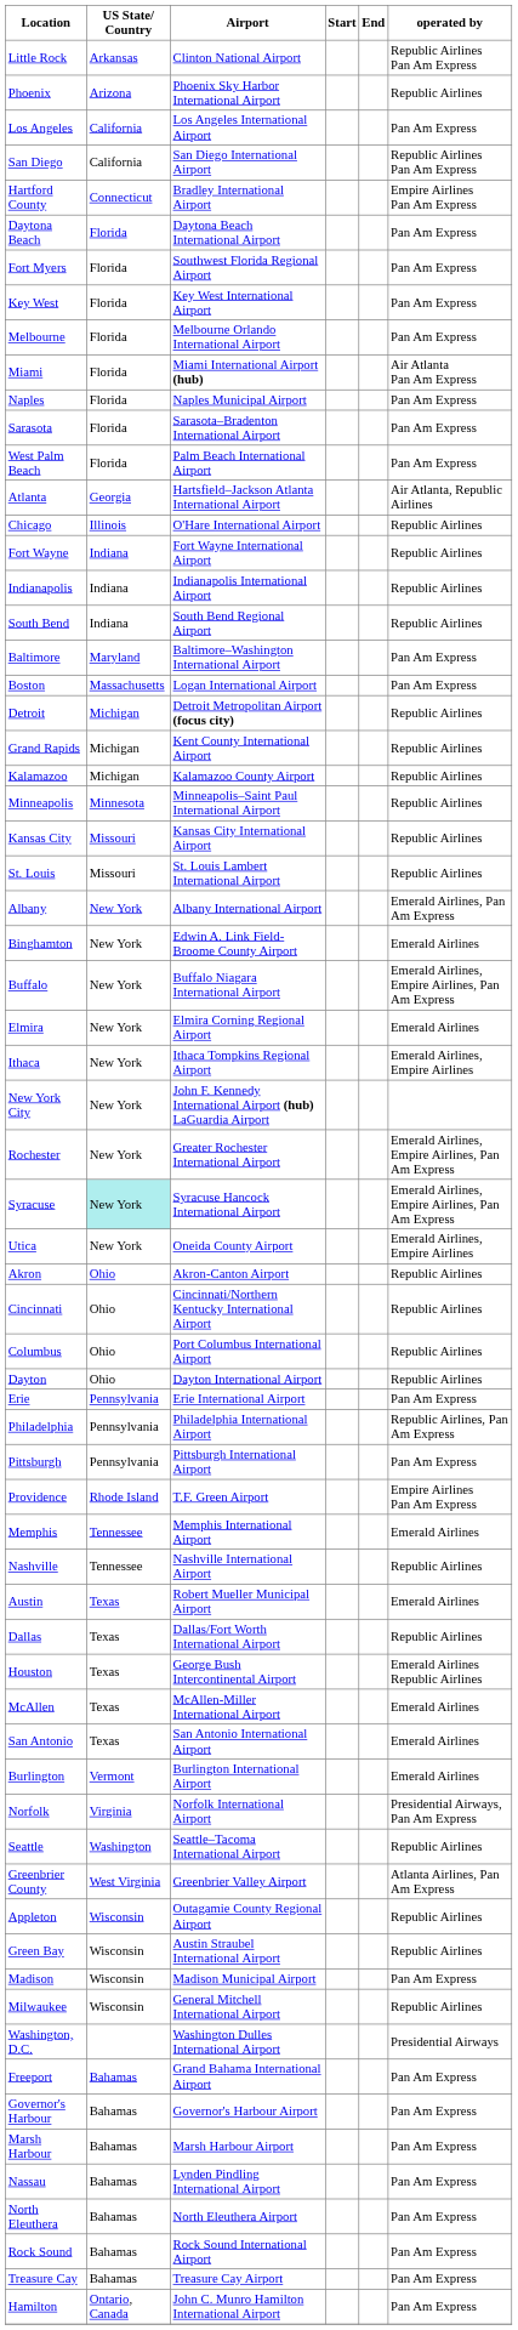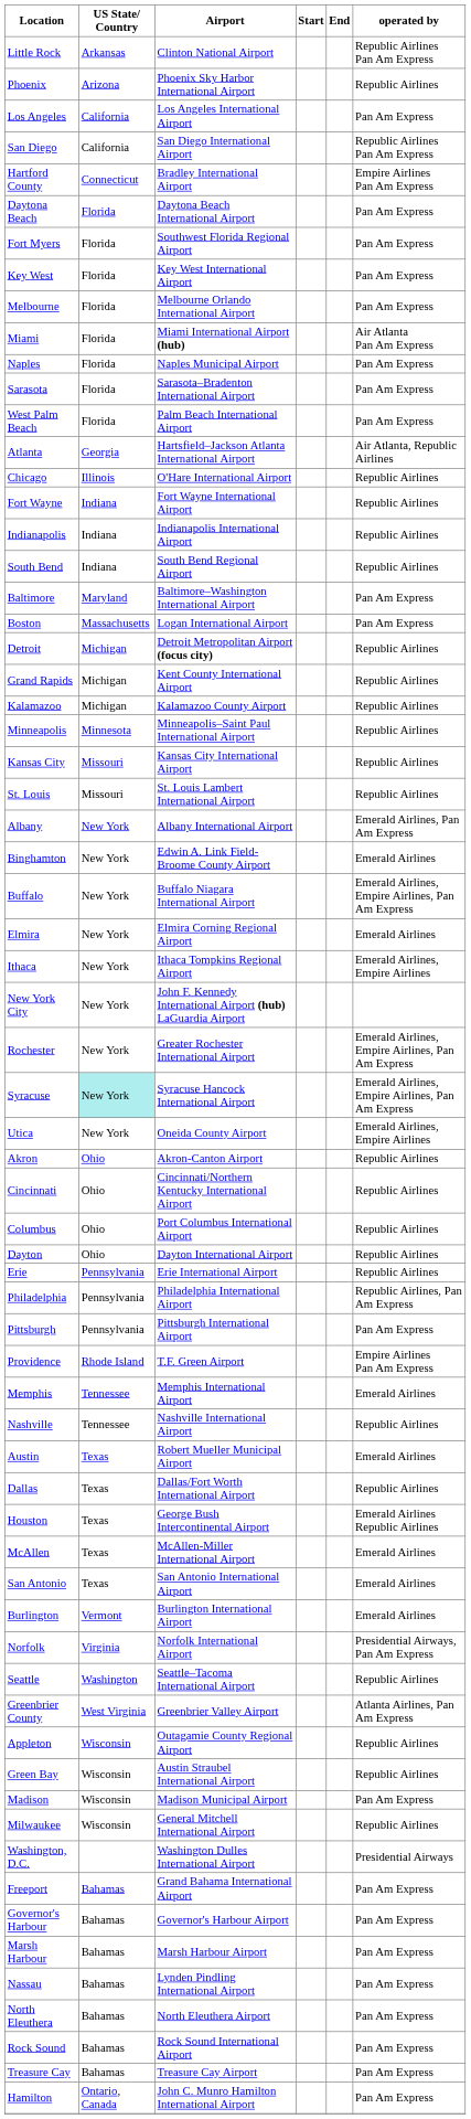 <table class="toccolours sortable" border="1" cellpadding="3" style="border-collapse:collapse;text-align:top">
 <tr>
 <th>Location</th>
 <th>US State/<br>Country</th>
 <th>Airport</th>
 <th>Start</th>
 <th>End</th>
 <th>operated by</th>
 </tr>
 <tr>
 <td><a href='#'>Little Rock</a></td>
 <td><a href='#'>Arkansas</a></td>
 <td><a href='#'>Clinton National Airport</a></td>
 <td></td>
 <td></td>
 <td>Republic Airlines<br>Pan Am Express</td>
 </tr>
 <tr>
 <td><a href='#'>Phoenix</a></td>
 <td><a href='#'>Arizona</a></td>
 <td><a href='#'>Phoenix Sky Harbor International Airport</a></td>
 <td></td>
 <td></td>
 <td>Republic Airlines</td>
 </tr>
 <tr>
 <td><a href='#'>Los Angeles</a></td>
 <td><a href='#'>California</a></td>
 <td><a href='#'>Los Angeles International Airport</a></td>
 <td></td>
 <td></td>
 <td>Pan Am Express</td>
 </tr>
 <tr>
 <td><a href='#'>San Diego</a></td>
 <td>California</td>
 <td><a href='#'>San Diego International Airport</a></td>
 <td></td>
 <td></td>
 <td>Republic Airlines<br>Pan Am Express</td>
 </tr>
 <tr>
 <td><a href='#'>Hartford County</a></td>
 <td><a href='#'>Connecticut</a></td>
 <td><a href='#'>Bradley International Airport</a></td>
 <td></td>
 <td></td>
 <td>Empire Airlines<br>Pan Am Express</td>
 </tr>
 <tr>
 <td><a href='#'>Daytona Beach</a></td>
 <td><a href='#'>Florida</a></td>
 <td><a href='#'>Daytona Beach International Airport</a></td>
 <td></td>
 <td></td>
 <td>Pan Am Express</td>
 </tr>
 <tr>
 <td><a href='#'>Fort Myers</a></td>
 <td>Florida</td>
 <td><a href='#'>Southwest Florida Regional Airport</a></td>
 <td></td>
 <td></td>
 <td>Pan Am Express</td>
 </tr>
 <tr>
 <td><a href='#'>Key West</a></td>
 <td>Florida</td>
 <td><a href='#'>Key West International Airport</a></td>
 <td></td>
 <td></td>
 <td>Pan Am Express</td>
 </tr>
 <tr>
 <td><a href='#'>Melbourne</a></td>
 <td>Florida</td>
 <td><a href='#'>Melbourne Orlando International Airport</a></td>
 <td></td>
 <td></td>
 <td>Pan Am Express</td>
 </tr>
 <tr>
 <td><a href='#'>Miami</a></td>
 <td>Florida</td>
 <td><a href='#'>Miami International Airport</a> <strong>(hub)</strong></td>
 <td></td>
 <td></td>
 <td>Air Atlanta<br>Pan Am Express</td>
 </tr>
 <tr>
 <td><a href='#'>Naples</a></td>
 <td>Florida</td>
 <td><a href='#'>Naples Municipal Airport</a></td>
 <td></td>
 <td></td>
 <td>Pan Am Express</td>
 </tr>
 <tr>
 <td><a href='#'>Sarasota</a></td>
 <td>Florida</td>
 <td><a href='#'>Sarasota–Bradenton International Airport</a></td>
 <td></td>
 <td></td>
 <td>Pan Am Express</td>
 </tr>
 <tr>
 <td><a href='#'>West Palm Beach</a></td>
 <td>Florida</td>
 <td><a href='#'>Palm Beach International Airport</a></td>
 <td></td>
 <td></td>
 <td>Pan Am Express</td>
 </tr>
 <tr>
 <td><a href='#'>Atlanta</a></td>
 <td><a href='#'>Georgia</a></td>
 <td><a href='#'>Hartsfield–Jackson Atlanta International Airport</a></td>
 <td></td>
 <td></td>
 <td>Air Atlanta, Republic Airlines</td>
 </tr>
 <tr>
 <td><a href='#'>Chicago</a></td>
 <td><a href='#'>Illinois</a></td>
 <td><a href='#'>O'Hare International Airport</a></td>
 <td></td>
 <td></td>
 <td>Republic Airlines</td>
 </tr>
 <tr>
 <td><a href='#'>Fort Wayne</a></td>
 <td><a href='#'>Indiana</a></td>
 <td><a href='#'>Fort Wayne International Airport</a></td>
 <td></td>
 <td></td>
 <td>Republic Airlines</td>
 </tr>
 <tr>
 <td><a href='#'>Indianapolis</a></td>
 <td>Indiana</td>
 <td><a href='#'>Indianapolis International Airport</a></td>
 <td></td>
 <td></td>
 <td>Republic Airlines</td>
 </tr>
 <tr>
 <td><a href='#'>South Bend</a></td>
 <td>Indiana</td>
 <td><a href='#'>South Bend Regional Airport</a></td>
 <td></td>
 <td></td>
 <td>Republic Airlines</td>
 </tr>
 <tr>
 <td><a href='#'>Baltimore</a></td>
 <td><a href='#'>Maryland</a></td>
 <td><a href='#'>Baltimore–Washington International Airport</a></td>
 <td></td>
 <td></td>
 <td>Pan Am Express</td>
 </tr>
 <tr>
 <td><a href='#'>Boston</a></td>
 <td><a href='#'>Massachusetts</a></td>
 <td><a href='#'>Logan International Airport</a></td>
 <td></td>
 <td></td>
 <td>Pan Am Express</td>
 </tr>
 <tr>
 <td><a href='#'>Detroit</a></td>
 <td><a href='#'>Michigan</a></td>
 <td><a href='#'>Detroit Metropolitan Airport</a> <strong>(focus city)</strong></td>
 <td></td>
 <td></td>
 <td>Republic Airlines</td>
 </tr>
 <tr>
 <td><a href='#'>Grand Rapids</a></td>
 <td>Michigan</td>
 <td><a href='#'>Kent County International Airport</a></td>
 <td></td>
 <td></td>
 <td>Republic Airlines</td>
 </tr>
 <tr>
 <td><a href='#'>Kalamazoo</a></td>
 <td>Michigan</td>
 <td><a href='#'>Kalamazoo County Airport</a></td>
 <td></td>
 <td></td>
 <td>Republic Airlines</td>
 </tr>
 <tr>
 <td><a href='#'>Minneapolis</a></td>
 <td><a href='#'>Minnesota</a></td>
 <td><a href='#'>Minneapolis–Saint Paul International Airport</a></td>
 <td></td>
 <td></td>
 <td>Republic Airlines</td>
 </tr>
 <tr>
 <td><a href='#'>Kansas City</a></td>
 <td><a href='#'>Missouri</a></td>
 <td><a href='#'>Kansas City International Airport</a></td>
 <td></td>
 <td></td>
 <td>Republic Airlines</td>
 </tr>
 <tr>
 <td><a href='#'>St. Louis</a></td>
 <td>Missouri</td>
 <td><a href='#'>St. Louis Lambert International Airport</a></td>
 <td></td>
 <td></td>
 <td>Republic Airlines</td>
 </tr>
 <tr>
 <td><a href='#'>Albany</a></td>
 <td><a href='#'>New York</a></td>
 <td><a href='#'>Albany International Airport</a></td>
 <td></td>
 <td></td>
 <td>Emerald Airlines, Pan Am Express</td>
 </tr>
 <tr>
 <td><a href='#'>Binghamton</a></td>
 <td>New York</td>
 <td><a href='#'>Edwin A. Link Field-Broome County Airport</a></td>
 <td></td>
 <td></td>
 <td>Emerald Airlines</td>
 </tr>
 <tr>
 <td><a href='#'>Buffalo</a></td>
 <td>New York</td>
 <td><a href='#'>Buffalo Niagara International Airport</a></td>
 <td></td>
 <td></td>
 <td>Emerald Airlines, Empire Airlines, Pan Am Express</td>
 </tr>
 <tr>
 <td><a href='#'>Elmira</a></td>
 <td>New York</td>
 <td><a href='#'>Elmira Corning Regional Airport</a></td>
 <td></td>
 <td></td>
 <td>Emerald Airlines</td>
 </tr>
 <tr>
 <td><a href='#'>Ithaca</a></td>
 <td>New York</td>
 <td><a href='#'>Ithaca Tompkins Regional Airport</a></td>
 <td></td>
 <td></td>
 <td>Emerald Airlines, Empire Airlines</td>
 </tr>
 <tr>
 <td><a href='#'>New York City</a></td>
 <td>New York</td>
 <td><a href='#'>John F. Kennedy International Airport</a> <strong>(hub)</strong><br><a href='#'>LaGuardia Airport</a></td>
 <td></td>
 <td></td>
 <td></td>
 </tr>
 <tr>
 <td><a href='#'>Rochester</a></td>
 <td>New York</td>
 <td><a href='#'>Greater Rochester International Airport</a></td>
 <td></td>
 <td></td>
 <td>Emerald Airlines, Empire Airlines, Pan Am Express</td>
 </tr>
 <tr>
 <td><a href='#'>Syracuse</a></td>
 <td style="background: paleturquoise;">New York</td>
 <td><a href='#'>Syracuse Hancock International Airport</a></td>
 <td></td>
 <td></td>
 <td>Emerald Airlines, Empire Airlines, Pan Am Express</td>
 </tr>
 <tr>
 <td><a href='#'>Utica</a></td>
 <td>New York</td>
 <td><a href='#'>Oneida County Airport</a></td>
 <td></td>
 <td></td>
 <td>Emerald Airlines, Empire Airlines</td>
 </tr>
 <tr>
 <td><a href='#'>Akron</a></td>
 <td><a href='#'>Ohio</a></td>
 <td><a href='#'>Akron-Canton Airport</a></td>
 <td></td>
 <td></td>
 <td>Republic Airlines</td>
 </tr>
 <tr>
 <td><a href='#'>Cincinnati</a></td>
 <td>Ohio</td>
 <td><a href='#'>Cincinnati/Northern Kentucky International Airport</a></td>
 <td></td>
 <td></td>
 <td>Republic Airlines</td>
 </tr>
 <tr>
 <td><a href='#'>Columbus</a></td>
 <td>Ohio</td>
 <td><a href='#'>Port Columbus International Airport</a></td>
 <td></td>
 <td></td>
 <td>Republic Airlines</td>
 </tr>
 <tr>
 <td><a href='#'>Dayton</a></td>
 <td>Ohio</td>
 <td><a href='#'>Dayton International Airport</a></td>
 <td></td>
 <td></td>
 <td>Republic Airlines</td>
 </tr>
 <tr>
 <td><a href='#'>Erie</a></td>
 <td><a href='#'>Pennsylvania</a></td>
 <td><a href='#'>Erie International Airport</a></td>
 <td></td>
 <td></td>
-<td>Pan Am Express</td>
+<td>Republic Airlines</td>
 </tr>
 <tr>
 <td><a href='#'>Philadelphia</a></td>
 <td>Pennsylvania</td>
 <td><a href='#'>Philadelphia International Airport</a></td>
 <td></td>
 <td></td>
 <td>Republic Airlines, Pan Am Express</td>
 </tr>
 <tr>
 <td><a href='#'>Pittsburgh</a></td>
 <td>Pennsylvania</td>
 <td><a href='#'>Pittsburgh International Airport</a></td>
 <td></td>
 <td></td>
 <td>Pan Am Express</td>
 </tr>
 <tr>
 <td><a href='#'>Providence</a></td>
 <td><a href='#'>Rhode Island</a></td>
 <td><a href='#'>T.F. Green Airport</a></td>
 <td></td>
 <td></td>
 <td>Empire Airlines<br>Pan Am Express</td>
 </tr>
 <tr>
 <td><a href='#'>Memphis</a></td>
 <td><a href='#'>Tennessee</a></td>
 <td><a href='#'>Memphis International Airport</a></td>
 <td></td>
 <td></td>
 <td>Emerald Airlines</td>
 </tr>
 <tr>
 <td><a href='#'>Nashville</a></td>
 <td>Tennessee</td>
 <td><a href='#'>Nashville International Airport</a></td>
 <td></td>
 <td></td>
 <td>Republic Airlines</td>
 </tr>
 <tr>
 <td><a href='#'>Austin</a></td>
 <td><a href='#'>Texas</a></td>
 <td><a href='#'>Robert Mueller Municipal Airport</a></td>
 <td></td>
 <td></td>
 <td>Emerald Airlines</td>
 </tr>
 <tr>
 <td><a href='#'>Dallas</a></td>
 <td>Texas</td>
 <td><a href='#'>Dallas/Fort Worth International Airport</a></td>
 <td></td>
 <td></td>
 <td>Republic Airlines</td>
 </tr>
 <tr>
 <td><a href='#'>Houston</a></td>
 <td>Texas</td>
 <td><a href='#'>George Bush Intercontinental Airport</a></td>
 <td></td>
 <td></td>
 <td>Emerald Airlines<br>Republic Airlines</td>
 </tr>
 <tr>
 <td><a href='#'>McAllen</a></td>
 <td>Texas</td>
 <td><a href='#'>McAllen-Miller International Airport</a></td>
 <td></td>
 <td></td>
 <td>Emerald Airlines</td>
 </tr>
 <tr>
 <td><a href='#'>San Antonio</a></td>
 <td>Texas</td>
 <td><a href='#'>San Antonio International Airport</a></td>
 <td></td>
 <td></td>
 <td>Emerald Airlines</td>
 </tr>
 <tr>
 <td><a href='#'>Burlington</a></td>
 <td><a href='#'>Vermont</a></td>
 <td><a href='#'>Burlington International Airport</a></td>
 <td></td>
 <td></td>
 <td>Emerald Airlines</td>
 </tr>
 <tr>
 <td><a href='#'>Norfolk</a></td>
 <td><a href='#'>Virginia</a></td>
 <td><a href='#'>Norfolk International Airport</a></td>
 <td></td>
 <td></td>
 <td>Presidential Airways, Pan Am Express</td>
 </tr>
 <tr>
 <td><a href='#'>Seattle</a></td>
 <td><a href='#'>Washington</a></td>
 <td><a href='#'>Seattle–Tacoma International Airport</a></td>
 <td></td>
 <td></td>
 <td>Republic Airlines</td>
 </tr>
 <tr>
 <td><a href='#'>Greenbrier County</a></td>
 <td><a href='#'>West Virginia</a></td>
 <td><a href='#'>Greenbrier Valley Airport</a></td>
 <td></td>
 <td></td>
 <td>Atlanta Airlines, Pan Am Express</td>
 </tr>
 <tr>
 <td><a href='#'>Appleton</a></td>
 <td><a href='#'>Wisconsin</a></td>
 <td><a href='#'>Outagamie County Regional Airport</a></td>
 <td></td>
 <td></td>
 <td>Republic Airlines</td>
 </tr>
 <tr>
 <td><a href='#'>Green Bay</a></td>
 <td>Wisconsin</td>
 <td><a href='#'>Austin Straubel International Airport</a></td>
 <td></td>
 <td></td>
 <td>Republic Airlines</td>
 </tr>
 <tr>
 <td><a href='#'>Madison</a></td>
 <td>Wisconsin</td>
 <td><a href='#'>Madison Municipal Airport</a></td>
 <td></td>
 <td></td>
 <td>Pan Am Express</td>
 </tr>
 <tr>
 <td><a href='#'>Milwaukee</a></td>
 <td>Wisconsin</td>
 <td><a href='#'>General Mitchell International Airport</a></td>
 <td></td>
 <td></td>
 <td>Republic Airlines</td>
 </tr>
 <tr>
 <td><a href='#'>Washington, D.C.</a></td>
 <td></td>
 <td><a href='#'>Washington Dulles International Airport</a></td>
 <td></td>
 <td></td>
 <td>Presidential Airways</td>
 </tr>
 <tr>
 <td><a href='#'>Freeport</a></td>
 <td><a href='#'>Bahamas</a></td>
 <td><a href='#'>Grand Bahama International Airport</a></td>
 <td></td>
 <td></td>
 <td>Pan Am Express</td>
 </tr>
 <tr>
 <td><a href='#'>Governor's Harbour</a></td>
 <td>Bahamas</td>
 <td><a href='#'>Governor's Harbour Airport</a></td>
 <td></td>
 <td></td>
 <td>Pan Am Express</td>
 </tr>
 <tr>
 <td><a href='#'>Marsh Harbour</a></td>
 <td>Bahamas</td>
 <td><a href='#'>Marsh Harbour Airport</a></td>
 <td></td>
 <td></td>
 <td>Pan Am Express</td>
 </tr>
 <tr>
 <td><a href='#'>Nassau</a></td>
 <td>Bahamas</td>
 <td><a href='#'>Lynden Pindling International Airport</a></td>
 <td></td>
 <td></td>
 <td>Pan Am Express</td>
 </tr>
 <tr>
 <td><a href='#'>North Eleuthera</a></td>
 <td>Bahamas</td>
 <td><a href='#'>North Eleuthera Airport</a></td>
 <td></td>
 <td></td>
 <td>Pan Am Express</td>
 </tr>
 <tr>
 <td><a href='#'>Rock Sound</a></td>
 <td>Bahamas</td>
 <td><a href='#'>Rock Sound International Airport</a></td>
 <td></td>
 <td></td>
 <td>Pan Am Express</td>
 </tr>
 <tr>
 <td><a href='#'>Treasure Cay</a></td>
 <td>Bahamas</td>
 <td><a href='#'>Treasure Cay Airport</a></td>
 <td></td>
 <td></td>
 <td>Pan Am Express</td>
 </tr>
 <tr>
 <td><a href='#'>Hamilton</a></td>
 <td><a href='#'>Ontario</a>, <a href='#'>Canada</a></td>
 <td><a href='#'>John C. Munro Hamilton International Airport</a></td>
 <td></td>
 <td></td>
 <td>Pan Am Express</td>
 </tr>
 <tr>
 </tr>
 </table>
